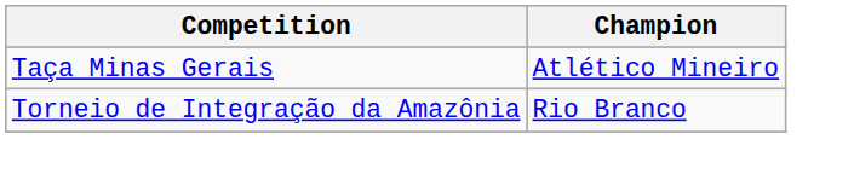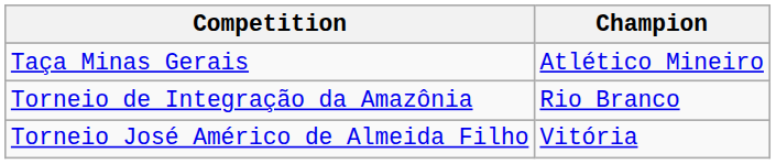 <table class="wikitable">
 <tr>
 <th>Competition</th>
 <th>Champion</th>
 </tr>
 <tr>
 <td><a href='#'>Taça Minas Gerais</a></td>
 <td><a href='#'>Atlético Mineiro</a></td>
 </tr>
 <tr>
 <td><a href='#'>Torneio de Integração da Amazônia</a></td>
 <td><a href='#'>Rio Branco</a></td>
 </tr>
+<tr>
+<td><a href='#'>Torneio José Américo de Almeida Filho</a></td>
+<td><a href='#'>Vitória</a></td>
+</tr>
 </table>
